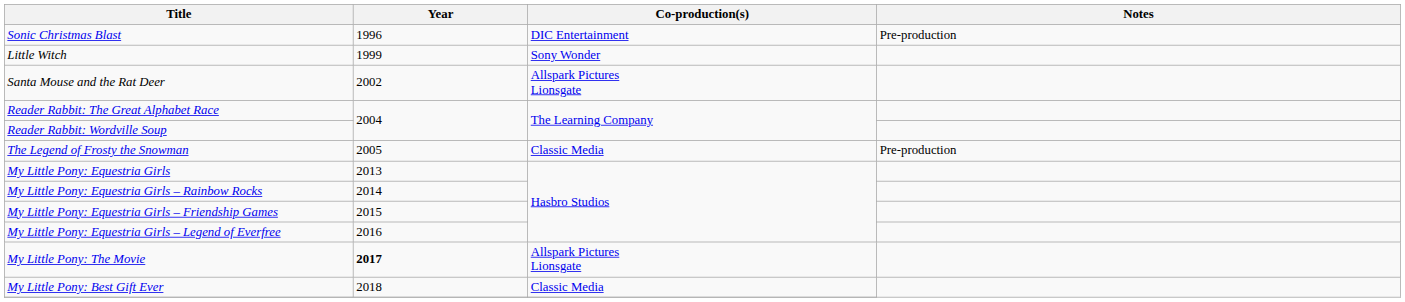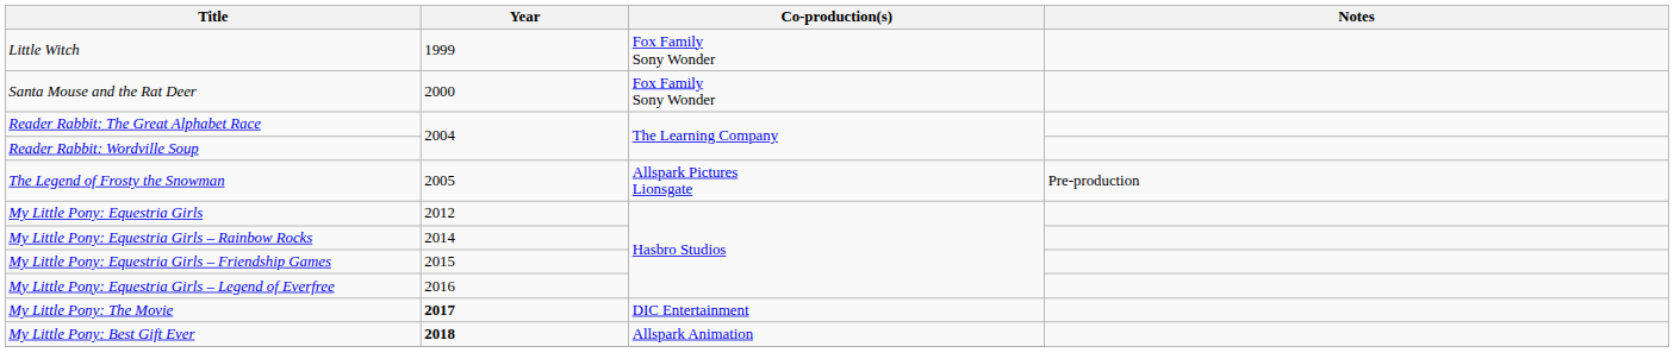 <table class="wikitable sortable" style="width: auto; style="width:80%;" table-layout: fixed;" |>
 <tr>
 <th style="width:20%;">Title</th>
 <th style="width:10%;">Year</th>
 <th style="width:20%;">Co-production(s)</th>
 <th style="width:30%;" class="unsortable">Notes</th>
 </tr>
 <tr>
-<td><em><a href='#'>Sonic Christmas Blast</a></em></td>
-<td>1996</td>
-<td><a href='#'>DIC Entertainment</a></td>
-<td>Pre-production</td>
-</tr>
-<tr>
 <td><em>Little Witch</em></td>
 <td>1999</td>
-<td><a href='#'>Sony Wonder</a></td>
+<td><a href='#'>Fox Family</a><br>Sony Wonder</td>
 <td></td>
 </tr>
 <tr>
 <td><em>Santa Mouse and the Rat Deer</em></td>
-<td>2002</td>
-<td><a href='#'>Allspark Pictures</a><br><a href='#'>Lionsgate</a></td>
+<td>2000</td>
+<td><a href='#'>Fox Family</a><br>Sony Wonder</td>
 <td></td>
 </tr>
 <tr>
 <td><em><a href='#'>Reader Rabbit: The Great Alphabet Race</a></em></td>
 <td rowspan=2>2004</td>
 <td rowspan=2><a href='#'>The Learning Company</a></td>
 <td></td>
 </tr>
 <tr>
 <td><em><a href='#'>Reader Rabbit: Wordville Soup</a></em></td>
 <td></td>
 </tr>
 <tr>
 <td><em><a href='#'>The Legend of Frosty the Snowman</a></em></td>
 <td>2005</td>
-<td><a href='#'>Classic Media</a></td>
+<td><a href='#'>Allspark Pictures</a><br><a href='#'>Lionsgate</a></td>
 <td>Pre-production</td>
 </tr>
 <tr>
 <td><em><a href='#'>My Little Pony: Equestria Girls</a></em></td>
-<td>2013</td>
+<td>2012</td>
 <td rowspan=4><a href='#'>Hasbro Studios</a></td>
 <td></td>
 </tr>
 <tr>
 <td><em><a href='#'>My Little Pony: Equestria Girls – Rainbow Rocks</a></em></td>
 <td>2014</td>
 <td></td>
 </tr>
 <tr>
 <td><em><a href='#'>My Little Pony: Equestria Girls – Friendship Games</a></em></td>
 <td>2015</td>
 <td></td>
 </tr>
 <tr>
 <td><em><a href='#'>My Little Pony: Equestria Girls – Legend of Everfree</a></em></td>
 <td>2016</td>
 <td></td>
 </tr>
 <tr>
 <td><em><a href='#'>My Little Pony: The Movie</a></em></td>
 <td><strong>2017</strong></td>
-<td><a href='#'>Allspark Pictures</a><br><a href='#'>Lionsgate</a></td>
+<td><a href='#'>DIC Entertainment</a></td>
 <td></td>
 </tr>
 <tr>
 <td><em><a href='#'>My Little Pony: Best Gift Ever</a></em></td>
-<td>2018</td>
-<td><a href='#'>Classic Media</a></td>
+<td><strong>2018</strong></td>
+<td><a href='#'>Allspark Animation</a></td>
 </tr>
 <tr>
 </tr>
 </table>
